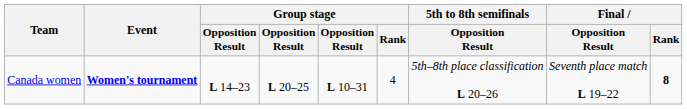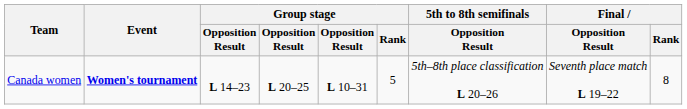 <table class=wikitable style=font-size:90%;text-align:center>
 <tr>
 <th rowspan=2>Team</th>
 <th rowspan=2>Event</th>
 <th colspan=4>Group stage</th>
 <th>5th to 8th semifinals</th>
 <th colspan=2>Final / </th>
 </tr>
 <tr style=font-size:95%>
 <th>Opposition<br>Result</th>
 <th>Opposition<br>Result</th>
 <th>Opposition<br>Result</th>
 <th>Rank</th>
 <th>Opposition<br>Result</th>
 <th>Opposition<br>Result</th>
 <th>Rank</th>
 </tr>
 <tr>
 <td align=left><a href='#'>Canada women</a></td>
 <td align=left><strong><a href='#'>Women's tournament</a></strong></td>
 <td><br><strong>L</strong> 14–23</td>
 <td><br><strong>L</strong> 20–25</td>
 <td><br><strong>L</strong> 10–31</td>
-<td>4</td>
+<td>5</td>
 <td><em>5th–8th place classification</em><br><br><strong>L</strong> 20–26</td>
 <td><em>Seventh place match</em><br><br><strong>L</strong> 19–22</td>
-<td><strong>8</strong></td>
+<td>8</td>
 </tr>
 </table>
